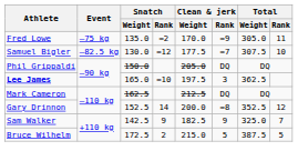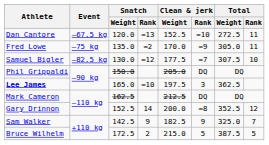 <table class=wikitable style=font-size:90%;text-align:center>
 <tr>
 <th rowspan=2>Athlete</th>
 <th rowspan=2>Event</th>
 <th colspan=2>Snatch</th>
 <th colspan=2>Clean & jerk</th>
 <th colspan=2>Total</th>
 </tr>
 <tr style=font-size:95%>
 <th>Weight</th>
 <th>Rank</th>
 <th>Weight</th>
 <th>Rank</th>
 <th>Weight</th>
 <th>Rank</th>
+</tr>
+<tr>
+<td align=left><a href='#'>Dan Cantore</a></td>
+<td align=left><a href='#'>–67.5 kg</a></td>
+<td>120.0</td>
+<td>=13</td>
+<td>152.5</td>
+<td>=10</td>
+<td>272.5</td>
+<td>11</td>
 </tr>
 <tr>
 <td align=left><a href='#'>Fred Lowe</a></td>
 <td align=left><a href='#'>–75 kg</a></td>
 <td>135.0</td>
 <td>=2</td>
 <td>170.0</td>
 <td>=9</td>
 <td>305.0</td>
 <td>11</td>
 </tr>
 <tr>
 <td align=left><a href='#'>Samuel Bigler</a></td>
 <td align=left><a href='#'>–82.5 kg</a></td>
 <td>130.0</td>
 <td>=12</td>
 <td>177.5</td>
 <td>=7</td>
 <td>307.5</td>
 <td>10</td>
 </tr>
 <tr>
 <td align=left><a href='#'>Phil Grippaldi</a></td>
 <td align=left rowspan=2><a href='#'>–90 kg</a></td>
 <td><s>150.0</s></td>
 <td></td>
 <td><s>205.0</s></td>
 <td>DQ</td>
 <td colspan=2>DQ</td>
 </tr>
 <tr>
 <td align=left><strong><a href='#'>Lee James</a></strong></td>
 <td>165.0</td>
 <td>=10</td>
 <td>197.5</td>
 <td>3</td>
 <td>362.5</td>
 <td></td>
 </tr>
 <tr>
 <td align=left><a href='#'>Mark Cameron</a></td>
 <td align=left rowspan=2><a href='#'>–110 kg</a></td>
 <td><s>162.5</s></td>
 <td></td>
 <td><s>212.5</s></td>
 <td>DQ</td>
 <td colspan=2>DQ</td>
 </tr>
 <tr>
 <td align=left><a href='#'>Gary Drinnon</a></td>
 <td>152.5</td>
 <td>14</td>
 <td>200.0</td>
 <td>=8</td>
 <td>352.5</td>
 <td>12</td>
 </tr>
 <tr>
 <td align=left><a href='#'>Sam Walker</a></td>
 <td align=left rowspan=2><a href='#'>+110 kg</a></td>
 <td>142.5</td>
 <td>9</td>
 <td>182.5</td>
 <td>9</td>
 <td>325.0</td>
 <td>7</td>
 </tr>
 <tr>
 <td align=left><a href='#'>Bruce Wilhelm</a></td>
 <td>172.5</td>
 <td>2</td>
 <td>215.0</td>
 <td>5</td>
 <td>387.5</td>
 <td>5</td>
 </tr>
 </table>
